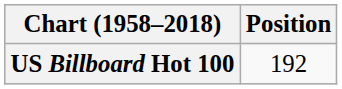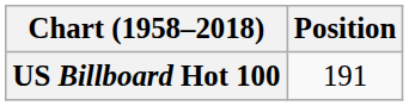 <table class="wikitable plainrowheaders" style="text-align:center">
 <tr>
 <th>Chart (1958–2018)</th>
 <th>Position</th>
 </tr>
 <tr>
 <th scope="row">US <em>Billboard</em> Hot 100</th>
-<td>192</td>
+<td>191</td>
 </tr>
 </table>
